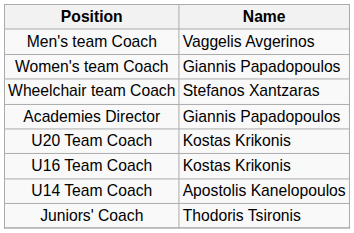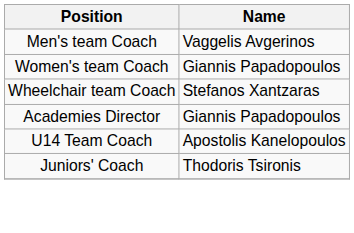 <table class="wikitable" style="text-align: center;">
 <tr>
 <th>Position</th>
 <th>Name</th>
 </tr>
 <tr>
 <td>Men's team Coach</td>
 <td style="text-align:left;"> Vaggelis Avgerinos</td>
 </tr>
 <tr>
 <td>Women's team Coach</td>
 <td style="text-align:left;"> Giannis Papadopoulos</td>
 </tr>
 <tr>
 <td>Wheelchair team Coach</td>
 <td style="text-align:left;"> Stefanos Xantzaras</td>
 </tr>
 <tr>
 <td>Academies Director</td>
 <td style="text-align:left;"> Giannis Papadopoulos</td>
 </tr>
 <tr>
-<td>U20 Team Coach</td>
-<td style="text-align:left;"> Kostas Krikonis</td>
-</tr>
-<tr>
-<td>U16 Team Coach</td>
-<td style="text-align:left;"> Kostas Krikonis</td>
-</tr>
-<tr>
 <td>U14 Team Coach</td>
 <td style="text-align:left;"> Apostolis Kanelopoulos</td>
 </tr>
 <tr>
 <td>Juniors' Coach</td>
 <td style="text-align:left;"> Thodoris Tsironis</td>
 </tr>
 <tr>
 </tr>
 </table>
